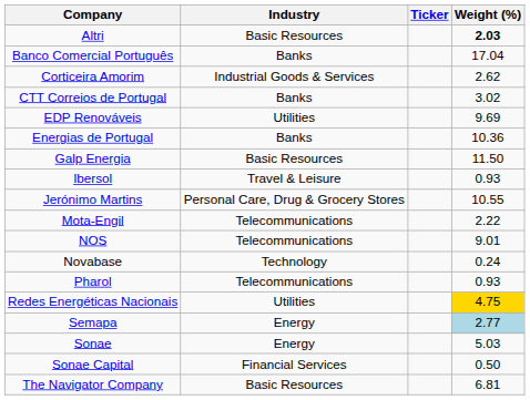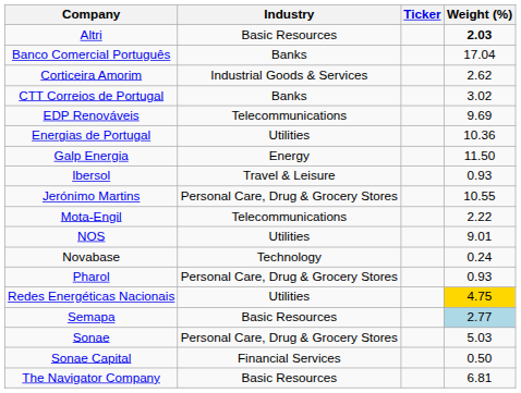 <table class="wikitable sortable" style="text-align: center">
 <tr>
 <th scope="col">Company</th>
 <th scope="col">Industry</th>
 <th scope="col"><a href='#'>Ticker</a></th>
 <th scope="col">Weight (%)</th>
 </tr>
 <tr>
 <td><a href='#'>Altri</a></td>
 <td>Basic Resources</td>
 <td></td>
 <td><strong>2.03</strong></td>
 </tr>
 <tr>
 <td><a href='#'>Banco Comercial Português</a></td>
 <td>Banks</td>
 <td></td>
 <td>17.04</td>
 </tr>
 <tr>
 <td><a href='#'>Corticeira Amorim</a></td>
 <td>Industrial Goods & Services</td>
 <td></td>
 <td>2.62</td>
 </tr>
 <tr>
 <td><a href='#'>CTT Correios de Portugal</a></td>
 <td>Banks</td>
 <td></td>
 <td>3.02</td>
 </tr>
 <tr>
 <td><a href='#'>EDP Renováveis</a></td>
-<td>Utilities</td>
+<td>Telecommunications</td>
 <td></td>
 <td>9.69</td>
 </tr>
 <tr>
 <td><a href='#'>Energias de Portugal</a></td>
-<td>Banks</td>
+<td>Utilities</td>
 <td></td>
 <td>10.36</td>
 </tr>
 <tr>
 <td><a href='#'>Galp Energia</a></td>
-<td>Basic Resources</td>
+<td>Energy</td>
 <td></td>
 <td>11.50</td>
 </tr>
 <tr>
 <td><a href='#'>Ibersol</a></td>
 <td>Travel & Leisure</td>
 <td></td>
 <td>0.93</td>
 </tr>
 <tr>
 <td><a href='#'>Jerónimo Martins</a></td>
 <td>Personal Care, Drug & Grocery Stores</td>
 <td></td>
 <td>10.55</td>
 </tr>
 <tr>
 <td><a href='#'>Mota-Engil</a></td>
 <td>Telecommunications</td>
 <td></td>
 <td>2.22</td>
 </tr>
 <tr>
 <td><a href='#'>NOS</a></td>
-<td>Telecommunications</td>
+<td>Utilities</td>
 <td></td>
 <td>9.01</td>
 </tr>
 <tr>
 <td>Novabase</td>
 <td>Technology</td>
 <td></td>
 <td>0.24</td>
 </tr>
 <tr>
 <td><a href='#'>Pharol</a></td>
-<td>Telecommunications</td>
+<td>Personal Care, Drug & Grocery Stores</td>
 <td></td>
 <td>0.93</td>
 </tr>
 <tr>
 <td><a href='#'>Redes Energéticas Nacionais</a></td>
 <td>Utilities</td>
 <td></td>
 <td style="background: gold;">4.75</td>
 </tr>
 <tr>
 <td><a href='#'>Semapa</a></td>
-<td>Energy</td>
+<td>Basic Resources</td>
 <td></td>
 <td style="background: lightblue;">2.77</td>
 </tr>
 <tr>
 <td><a href='#'>Sonae</a></td>
-<td>Energy</td>
+<td>Personal Care, Drug & Grocery Stores</td>
 <td></td>
 <td>5.03</td>
 </tr>
 <tr>
 <td><a href='#'>Sonae Capital</a></td>
 <td>Financial Services</td>
 <td></td>
 <td>0.50</td>
 </tr>
 <tr>
 <td><a href='#'>The Navigator Company</a></td>
 <td>Basic Resources</td>
 <td></td>
 <td>6.81</td>
 </tr>
 </table>
